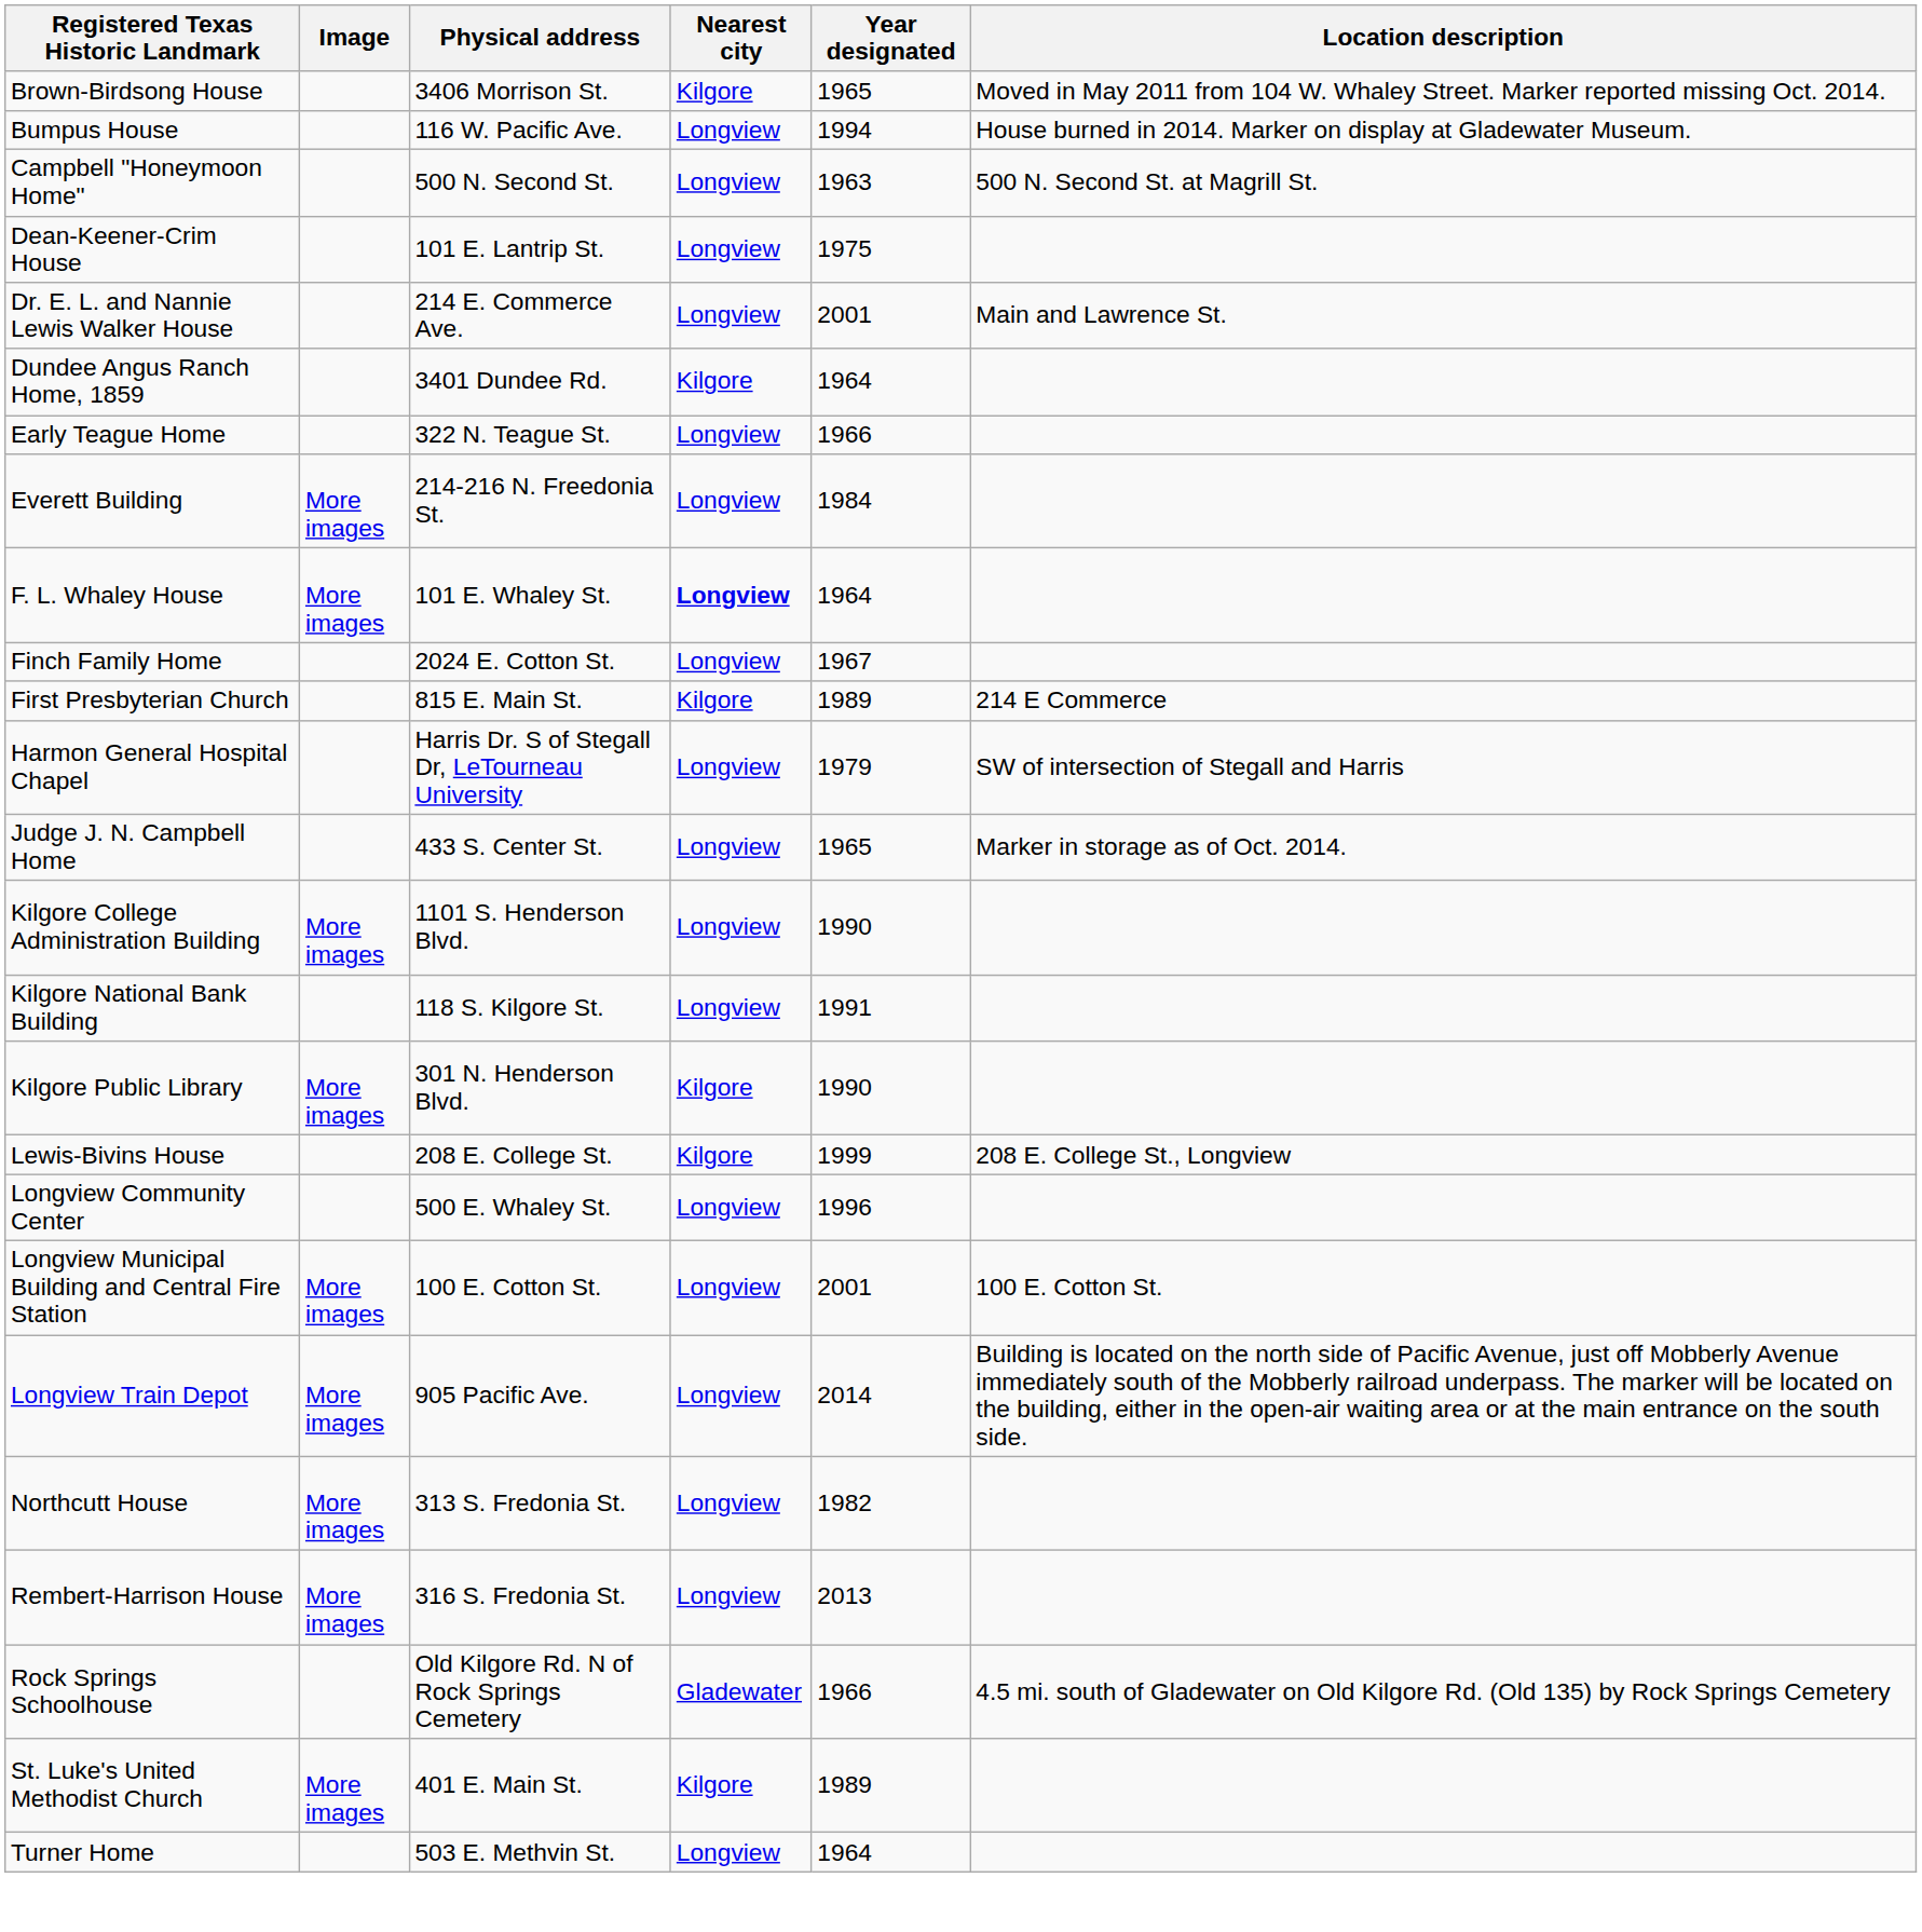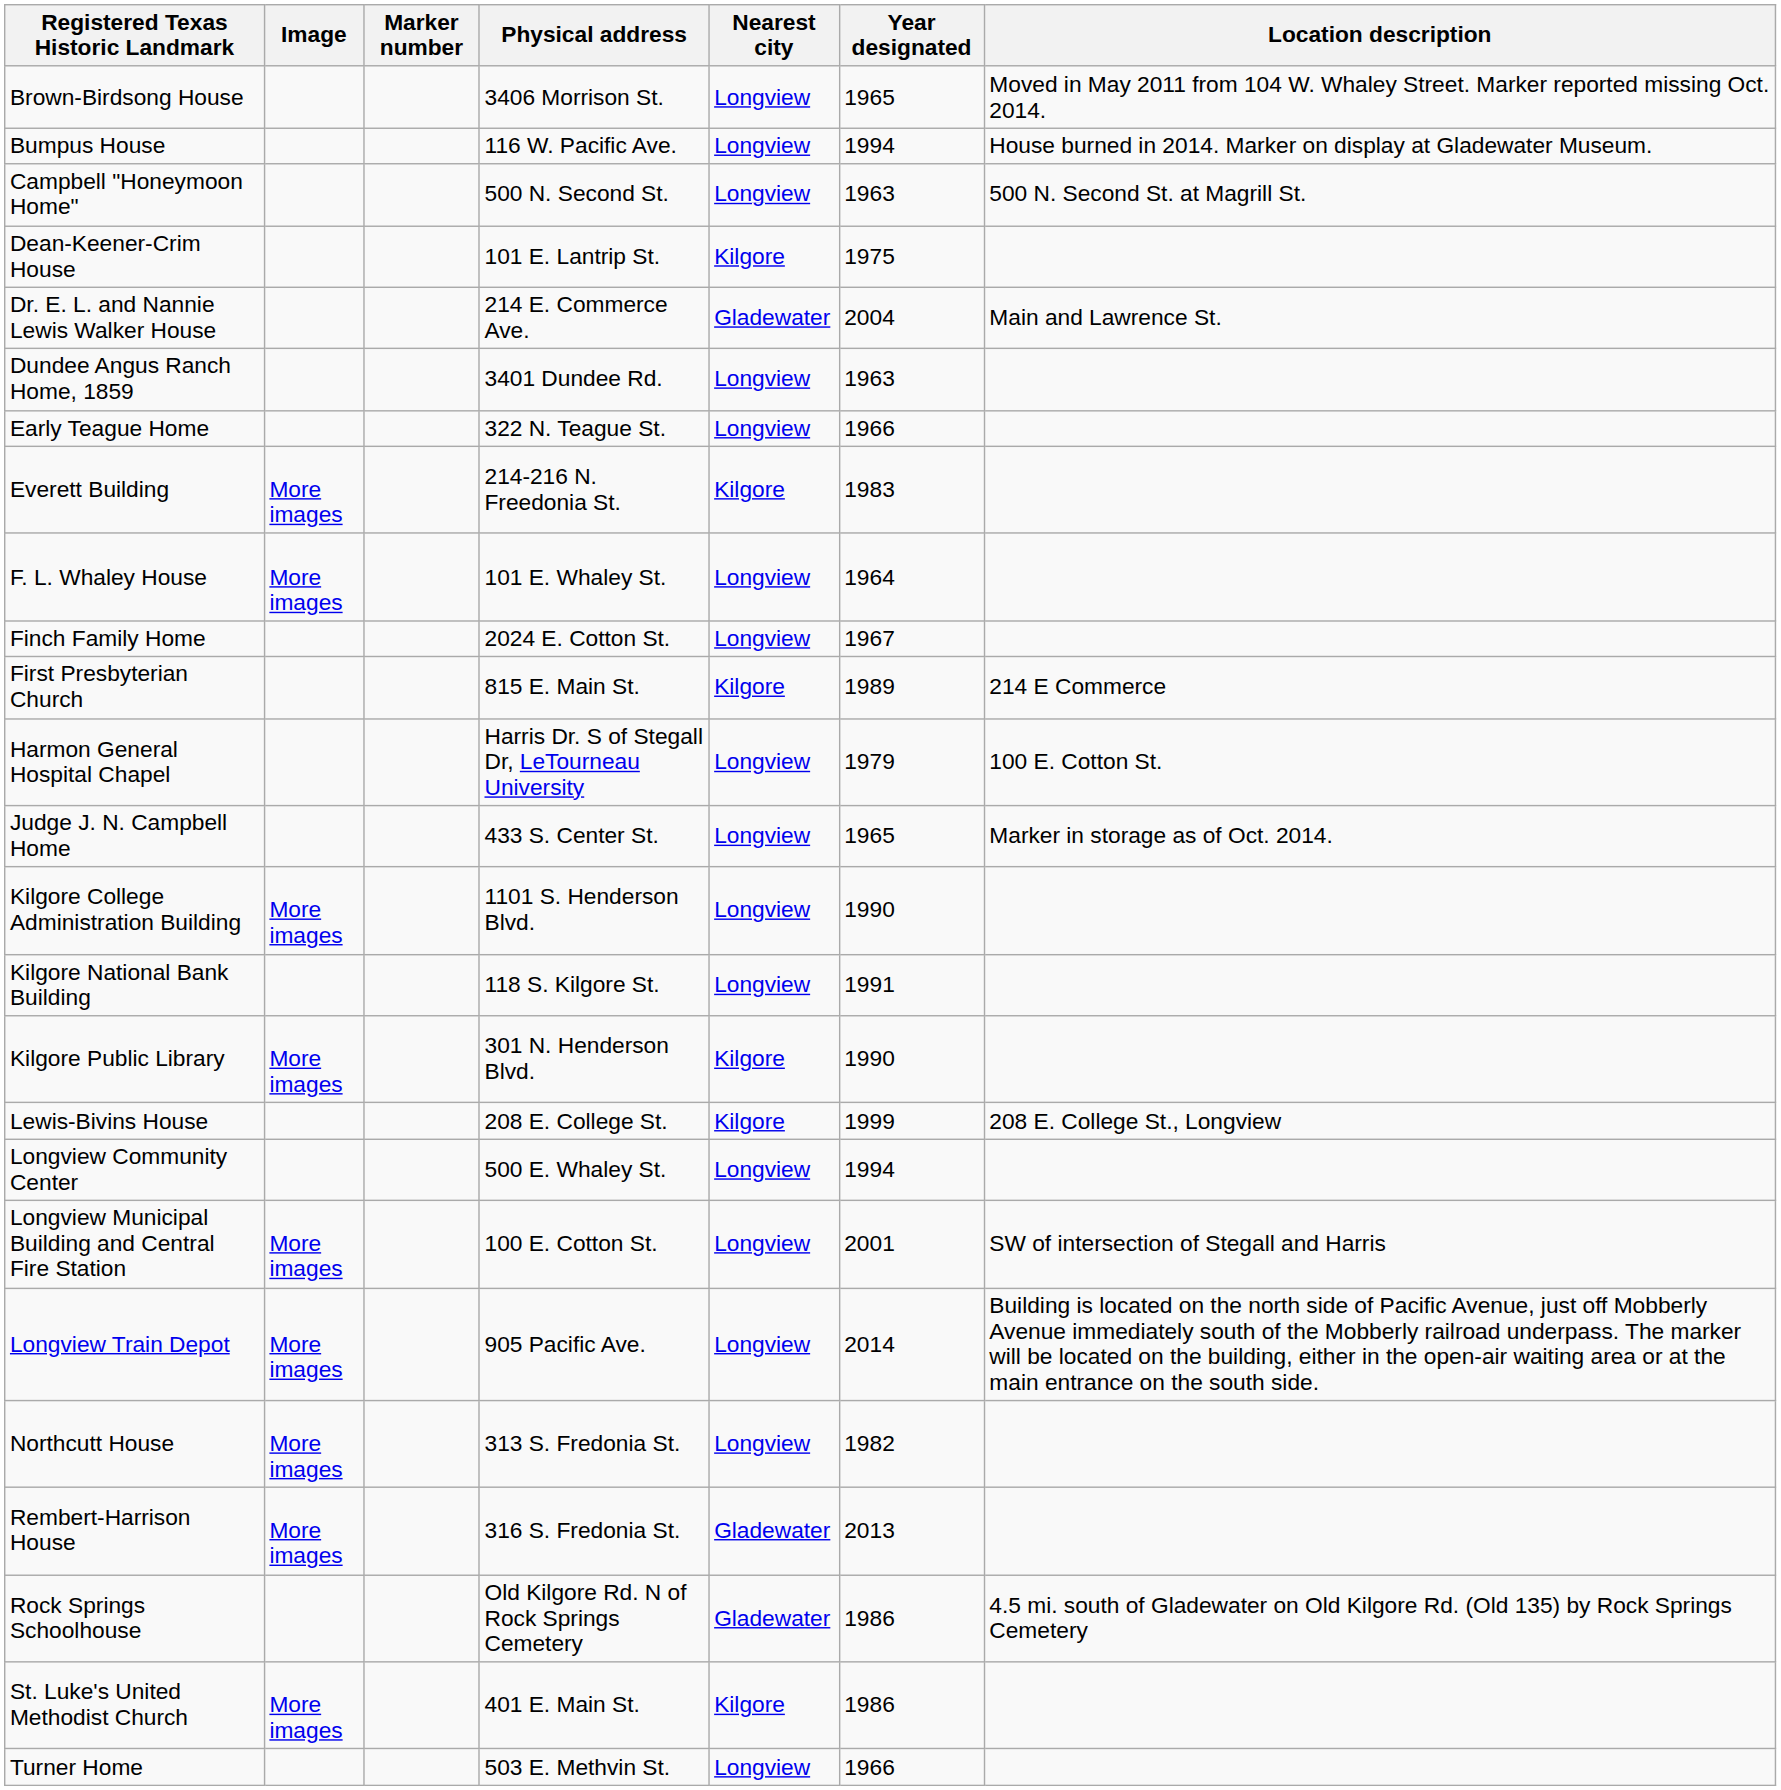 <table class="wikitable sortable">
 <tr>
 <th>Registered Texas Historic Landmark</th>
 <th>Image</th>
+<th>Marker number</th>
 <th>Physical address</th>
 <th>Nearest city</th>
 <th>Year designated</th>
 <th>Location description</th>
 </tr>
 <tr>
 <td>Brown-Birdsong House</td>
 <td></td>
+<td></td>
 <td>3406 Morrison St.<br></td>
-<td><a href='#'>Kilgore</a></td>
+<td><a href='#'>Longview</a></td>
 <td>1965</td>
 <td>Moved in May 2011 from 104 W. Whaley Street. Marker reported missing Oct. 2014.</td>
 </tr>
 <tr>
 <td>Bumpus House</td>
+<td></td>
 <td></td>
 <td>116 W. Pacific Ave. <br></td>
 <td><a href='#'>Longview</a></td>
 <td>1994</td>
 <td>House burned in 2014. Marker on display at Gladewater Museum.</td>
 </tr>
 <tr>
 <td>Campbell "Honeymoon Home"</td>
 <td></td>
+<td></td>
 <td>500 N. Second St.<br></td>
 <td><a href='#'>Longview</a></td>
 <td>1963</td>
 <td>500 N. Second St. at Magrill St.</td>
 </tr>
 <tr>
 <td>Dean-Keener-Crim House</td>
 <td></td>
+<td></td>
 <td>101 E. Lantrip St.<br></td>
-<td><a href='#'>Longview</a></td>
+<td><a href='#'>Kilgore</a></td>
 <td>1975</td>
 <td></td>
 </tr>
 <tr>
 <td>Dr. E. L. and Nannie Lewis Walker House</td>
 <td></td>
+<td></td>
 <td>214 E. Commerce Ave.<br></td>
-<td><a href='#'>Longview</a></td>
-<td>2001</td>
+<td><a href='#'>Gladewater</a></td>
+<td>2004</td>
 <td>Main and Lawrence St.</td>
 </tr>
 <tr>
 <td>Dundee Angus Ranch Home, 1859</td>
 <td></td>
+<td></td>
 <td>3401 Dundee Rd.<br></td>
-<td><a href='#'>Kilgore</a></td>
-<td>1964</td>
+<td><a href='#'>Longview</a></td>
+<td>1963</td>
 <td></td>
 </tr>
 <tr>
 <td>Early Teague Home</td>
+<td></td>
 <td></td>
 <td>322 N. Teague St.<br></td>
 <td><a href='#'>Longview</a></td>
 <td>1966</td>
 <td></td>
 </tr>
 <tr>
 <td>Everett Building</td>
 <td><br> <a href='#'>More images</a></td>
+<td></td>
 <td>214-216 N. Freedonia St.<br></td>
-<td><a href='#'>Longview</a></td>
-<td>1984</td>
+<td><a href='#'>Kilgore</a></td>
+<td>1983</td>
 <td></td>
 </tr>
 <tr>
 <td>F. L. Whaley House</td>
 <td><br> <a href='#'>More images</a></td>
+<td></td>
 <td>101 E. Whaley St.<br></td>
-<td><strong><a href='#'>Longview</a></strong></td>
+<td><a href='#'>Longview</a></td>
 <td>1964</td>
 <td></td>
 </tr>
 <tr>
 <td>Finch Family Home</td>
+<td></td>
 <td></td>
 <td>2024 E. Cotton St.<br></td>
 <td><a href='#'>Longview</a></td>
 <td>1967</td>
 <td></td>
 </tr>
 <tr>
 <td>First Presbyterian Church</td>
 <td></td>
+<td></td>
 <td>815 E. Main St.<br></td>
 <td><a href='#'>Kilgore</a></td>
 <td>1989</td>
 <td>214 E Commerce</td>
 </tr>
 <tr>
 <td>Harmon General Hospital Chapel</td>
 <td></td>
+<td></td>
 <td>Harris Dr. S of Stegall Dr, <a href='#'>LeTourneau University</a><br></td>
 <td><a href='#'>Longview</a></td>
 <td>1979</td>
-<td>SW of intersection of Stegall and Harris</td>
+<td>100 E. Cotton St.</td>
 </tr>
 <tr>
 <td>Judge J. N. Campbell Home</td>
+<td></td>
 <td></td>
 <td>433 S. Center St.<br></td>
 <td><a href='#'>Longview</a></td>
 <td>1965</td>
 <td>Marker in storage as of Oct. 2014.</td>
 </tr>
 <tr>
 <td>Kilgore College Administration Building</td>
 <td><br> <a href='#'>More images</a></td>
+<td></td>
 <td>1101 S. Henderson Blvd.<br></td>
 <td><a href='#'>Longview</a></td>
 <td>1990</td>
 <td></td>
 </tr>
 <tr>
 <td>Kilgore National Bank Building</td>
+<td></td>
 <td></td>
 <td>118 S. Kilgore St.<br></td>
 <td><a href='#'>Longview</a></td>
 <td>1991</td>
 <td></td>
 </tr>
 <tr>
 <td>Kilgore Public Library</td>
 <td><br> <a href='#'>More images</a></td>
+<td></td>
 <td>301 N. Henderson Blvd.<br></td>
 <td><a href='#'>Kilgore</a></td>
 <td>1990</td>
 <td></td>
 </tr>
 <tr>
 <td>Lewis-Bivins House</td>
+<td></td>
 <td></td>
 <td>208 E. College St.<br></td>
 <td><a href='#'>Kilgore</a></td>
 <td>1999</td>
 <td>208 E. College St., Longview</td>
 </tr>
 <tr>
 <td>Longview Community Center</td>
 <td></td>
+<td></td>
 <td>500 E. Whaley St.<br></td>
 <td><a href='#'>Longview</a></td>
-<td>1996</td>
+<td>1994</td>
 <td></td>
 </tr>
 <tr>
 <td>Longview Municipal Building and Central Fire Station</td>
 <td><br> <a href='#'>More images</a></td>
+<td></td>
 <td>100 E. Cotton St.<br></td>
 <td><a href='#'>Longview</a></td>
 <td>2001</td>
-<td>100 E. Cotton St.</td>
+<td>SW of intersection of Stegall and Harris</td>
 </tr>
 <tr>
 <td><a href='#'>Longview Train Depot</a></td>
 <td><br> <a href='#'>More images</a></td>
+<td></td>
 <td>905 Pacific Ave.<br></td>
 <td><a href='#'>Longview</a></td>
 <td>2014</td>
 <td>Building is located on the north side of Pacific Avenue, just off Mobberly Avenue immediately south of the Mobberly railroad underpass. The marker will be located on the building, either in the open-air waiting area or at the main entrance on the south side.</td>
 </tr>
 <tr>
 <td>Northcutt House</td>
 <td><br> <a href='#'>More images</a></td>
+<td></td>
 <td>313 S. Fredonia St.<br></td>
 <td><a href='#'>Longview</a></td>
 <td>1982</td>
 <td></td>
 </tr>
 <tr>
 <td>Rembert-Harrison House</td>
 <td><br> <a href='#'>More images</a></td>
+<td></td>
 <td>316 S. Fredonia St.<br></td>
-<td><a href='#'>Longview</a></td>
+<td><a href='#'>Gladewater</a></td>
 <td>2013</td>
 <td></td>
 </tr>
 <tr>
 <td>Rock Springs Schoolhouse</td>
 <td></td>
+<td></td>
 <td>Old Kilgore Rd. N of Rock Springs Cemetery<br></td>
 <td><a href='#'>Gladewater</a></td>
-<td>1966</td>
+<td>1986</td>
 <td>4.5 mi. south of Gladewater on Old Kilgore Rd. (Old 135) by Rock Springs Cemetery</td>
 </tr>
 <tr>
 <td>St. Luke's United Methodist Church</td>
 <td><br> <a href='#'>More images</a></td>
+<td></td>
 <td>401 E. Main St.<br></td>
 <td><a href='#'>Kilgore</a></td>
-<td>1989</td>
+<td>1986</td>
 <td></td>
 </tr>
 <tr>
 <td>Turner Home</td>
 <td></td>
+<td></td>
 <td>503 E. Methvin St.<br></td>
 <td><a href='#'>Longview</a></td>
-<td>1964</td>
+<td>1966</td>
 <td></td>
 </tr>
 </table>
